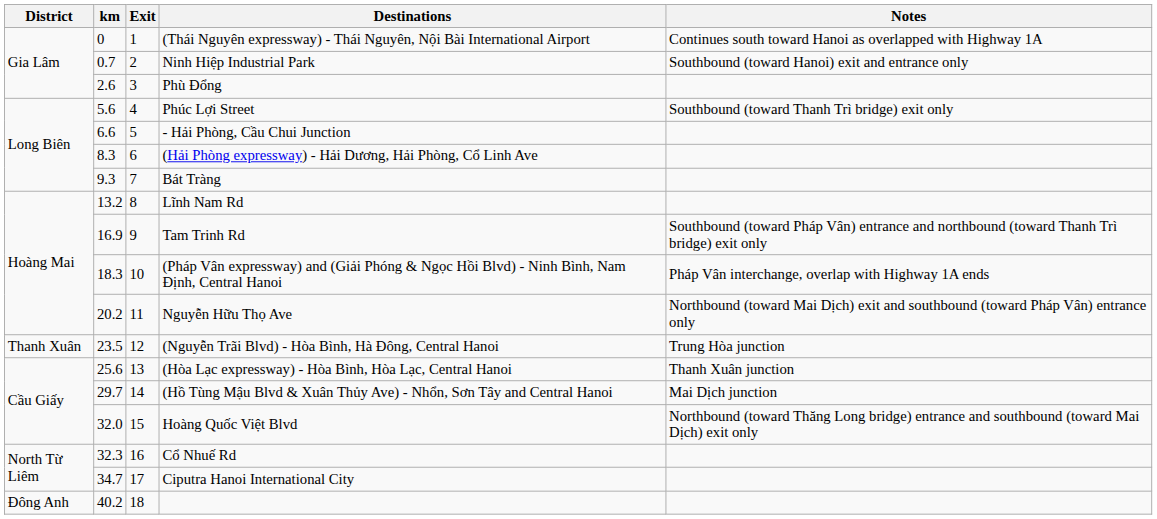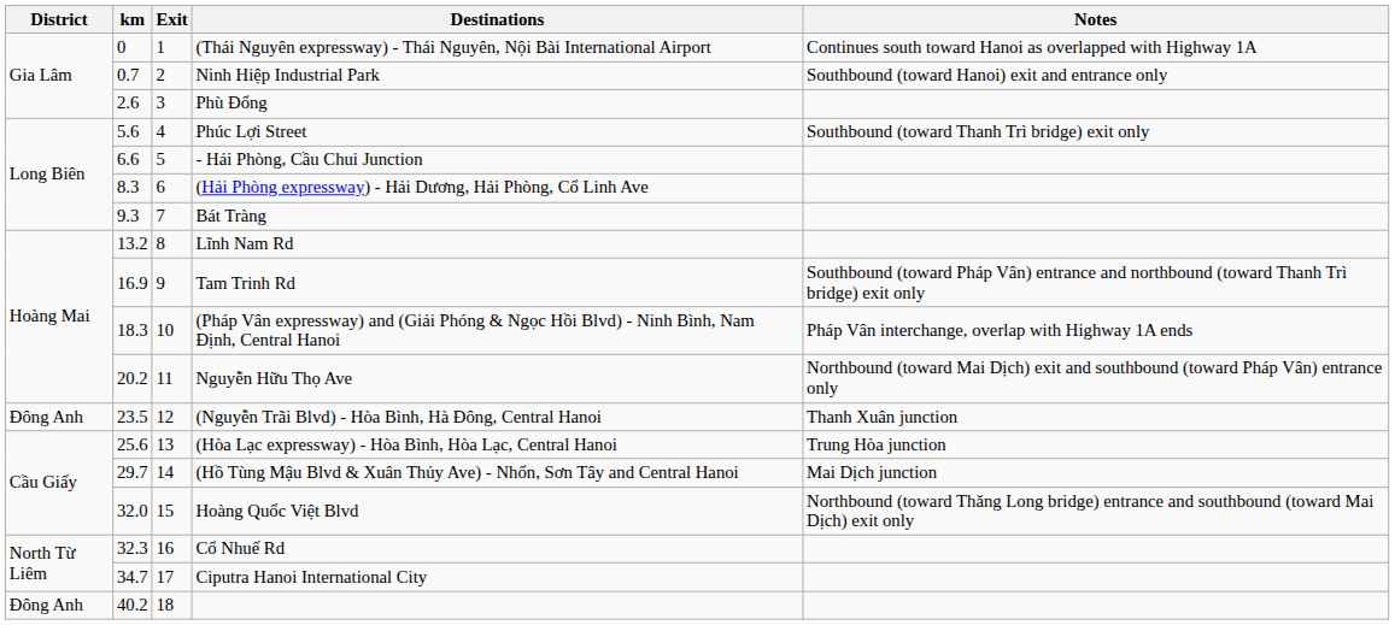 <table class="wikitable">
 <tr>
 <th>District</th>
 <th>km</th>
 <th>Exit</th>
 <th>Destinations</th>
 <th>Notes</th>
 </tr>
 <tr>
 <td rowspan="3">Gia Lâm</td>
 <td>0</td>
 <td>1</td>
 <td> (Thái Nguyên expressway) - Thái Nguyên, Nội Bài International Airport</td>
 <td>Continues south toward Hanoi as overlapped with Highway 1A</td>
 </tr>
 <tr>
 <td>0.7</td>
 <td>2</td>
 <td>Ninh Hiệp Industrial Park</td>
 <td>Southbound (toward Hanoi) exit and entrance only</td>
 </tr>
 <tr>
 <td>2.6</td>
 <td>3</td>
 <td>Phù Đổng</td>
 <td></td>
 </tr>
 <tr>
 <td rowspan="4">Long Biên</td>
 <td>5.6</td>
 <td>4</td>
 <td>Phúc Lợi Street</td>
 <td>Southbound (toward Thanh Trì bridge) exit only</td>
 </tr>
 <tr>
 <td>6.6</td>
 <td>5</td>
 <td>  - Hải Phòng, Cầu Chui Junction</td>
 <td></td>
 </tr>
 <tr>
 <td>8.3</td>
 <td>6</td>
 <td> (<a href='#'>Hải Phòng expressway</a>) - Hải Dương, Hải Phòng, Cổ Linh Ave</td>
 <td></td>
 </tr>
 <tr>
 <td>9.3</td>
 <td>7</td>
 <td>Bát Tràng</td>
 <td></td>
 </tr>
 <tr>
 <td rowspan="4">Hoàng Mai</td>
 <td>13.2</td>
 <td>8</td>
 <td>Lĩnh Nam Rd</td>
 <td></td>
 </tr>
 <tr>
 <td>16.9</td>
 <td>9</td>
 <td>Tam Trinh Rd</td>
 <td>Southbound (toward Pháp Vân) entrance and northbound (toward Thanh Trì bridge) exit only</td>
 </tr>
 <tr>
 <td>18.3</td>
 <td>10</td>
 <td> (Pháp Vân expressway) and  (Giải Phóng & Ngọc Hồi Blvd) - Ninh Bình, Nam Định, Central Hanoi</td>
 <td>Pháp Vân interchange, overlap with Highway 1A ends</td>
 </tr>
 <tr>
 <td>20.2</td>
 <td>11</td>
 <td>Nguyễn Hữu Thọ Ave</td>
 <td>Northbound (toward Mai Dịch) exit and southbound (toward Pháp Vân) entrance only</td>
 </tr>
 <tr>
-<td>Thanh Xuân</td>
+<td>Đông Anh</td>
 <td>23.5</td>
 <td>12</td>
 <td> (Nguyễn Trãi Blvd) - Hòa Bình, Hà Đông, Central Hanoi</td>
-<td>Trung Hòa junction</td>
+<td>Thanh Xuân junction</td>
 </tr>
 <tr>
 <td rowspan="3">Cầu Giấy</td>
 <td>25.6</td>
 <td>13</td>
 <td> (Hòa Lạc expressway) - Hòa Bình, Hòa Lạc, Central Hanoi</td>
-<td>Thanh Xuân junction</td>
+<td>Trung Hòa junction</td>
 </tr>
 <tr>
 <td>29.7</td>
 <td>14</td>
 <td> (Hồ Tùng Mậu Blvd & Xuân Thủy Ave) - Nhổn, Sơn Tây and Central Hanoi</td>
 <td>Mai Dịch junction</td>
 </tr>
 <tr>
 <td>32.0</td>
 <td>15</td>
 <td>Hoàng Quốc Việt Blvd</td>
 <td>Northbound (toward Thăng Long bridge) entrance and southbound (toward Mai Dịch) exit only</td>
 </tr>
 <tr>
 <td rowspan="2">North Từ Liêm</td>
 <td>32.3</td>
 <td>16</td>
 <td>Cổ Nhuế Rd</td>
 <td></td>
 </tr>
 <tr>
 <td>34.7</td>
 <td>17</td>
 <td>Ciputra Hanoi International City</td>
 <td></td>
 </tr>
 <tr>
 <td>Đông Anh</td>
 <td>40.2</td>
 <td>18</td>
 <td></td>
 <td></td>
 </tr>
 </table>
